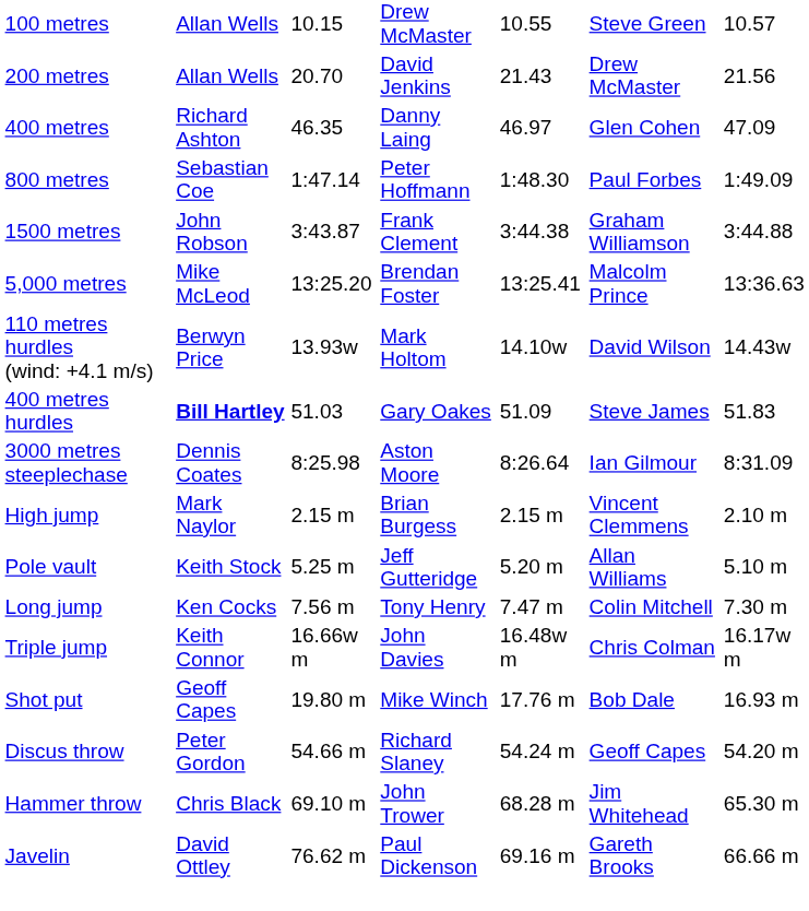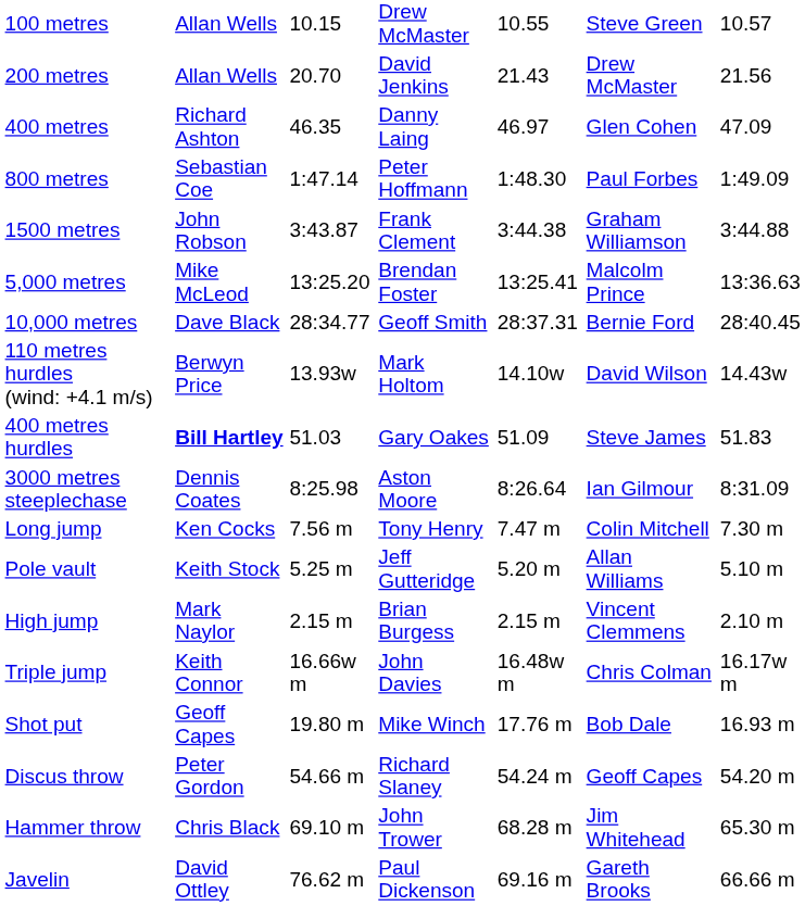 <table>
 <tr>
 <td><a href='#'>100 metres</a></td>
 <td> <a href='#'>Allan Wells</a></td>
 <td>10.15</td>
 <td> <a href='#'>Drew McMaster</a></td>
 <td>10.55</td>
 <td><a href='#'>Steve Green</a></td>
 <td>10.57</td>
 </tr>
 <tr>
 <td><a href='#'>200 metres</a></td>
 <td> <a href='#'>Allan Wells</a></td>
 <td>20.70</td>
 <td> <a href='#'>David Jenkins</a></td>
 <td>21.43</td>
 <td> <a href='#'>Drew McMaster</a></td>
 <td>21.56</td>
 </tr>
 <tr>
 <td><a href='#'>400 metres</a></td>
 <td><a href='#'>Richard Ashton</a></td>
 <td>46.35</td>
 <td><a href='#'>Danny Laing</a></td>
 <td>46.97</td>
 <td><a href='#'>Glen Cohen</a></td>
 <td>47.09</td>
 </tr>
 <tr>
 <td><a href='#'>800 metres</a></td>
 <td><a href='#'>Sebastian Coe</a></td>
 <td>1:47.14</td>
 <td> <a href='#'>Peter Hoffmann</a></td>
 <td>1:48.30</td>
 <td> <a href='#'>Paul Forbes</a></td>
 <td>1:49.09</td>
 </tr>
 <tr>
 <td><a href='#'>1500 metres</a></td>
 <td> <a href='#'>John Robson</a></td>
 <td>3:43.87</td>
 <td> <a href='#'>Frank Clement</a></td>
 <td>3:44.38</td>
 <td> <a href='#'>Graham Williamson</a></td>
 <td>3:44.88</td>
 </tr>
 <tr>
 <td><a href='#'>5,000 metres</a></td>
 <td><a href='#'>Mike McLeod</a></td>
 <td>13:25.20</td>
 <td><a href='#'>Brendan Foster</a></td>
 <td>13:25.41</td>
 <td><a href='#'>Malcolm Prince</a></td>
 <td>13:36.63</td>
 </tr>
 <tr>
+<td><a href='#'>10,000 metres</a></td>
+<td><a href='#'>Dave Black</a></td>
+<td>28:34.77</td>
+<td><a href='#'>Geoff Smith</a></td>
+<td>28:37.31</td>
+<td><a href='#'>Bernie Ford</a></td>
+<td>28:40.45</td>
+</tr>
+<tr>
 <td><a href='#'>110 metres hurdles</a><br>(wind: +4.1 m/s)</td>
 <td> <a href='#'>Berwyn Price</a></td>
 <td>13.93w</td>
 <td><a href='#'>Mark Holtom</a></td>
 <td>14.10w</td>
 <td> <a href='#'>David Wilson</a></td>
 <td>14.43w</td>
 </tr>
 <tr>
 <td><a href='#'>400 metres hurdles</a></td>
 <td><strong><a href='#'>Bill Hartley</a></strong></td>
 <td>51.03</td>
 <td><a href='#'>Gary Oakes</a></td>
 <td>51.09</td>
 <td><a href='#'>Steve James</a></td>
 <td>51.83</td>
 </tr>
 <tr>
 <td><a href='#'>3000 metres steeplechase</a></td>
 <td><a href='#'>Dennis Coates</a></td>
 <td>8:25.98</td>
 <td><a href='#'>Aston Moore</a></td>
 <td>8:26.64</td>
 <td> <a href='#'>Ian Gilmour</a></td>
 <td>8:31.09</td>
 </tr>
 <tr>
-<td><a href='#'>High jump</a></td>
-<td><a href='#'>Mark Naylor</a></td>
-<td>2.15 m</td>
-<td> <a href='#'>Brian Burgess</a></td>
-<td>2.15 m</td>
-<td><a href='#'>Vincent Clemmens</a></td>
-<td>2.10 m</td>
+<td><a href='#'>Long jump</a></td>
+<td><a href='#'>Ken Cocks</a></td>
+<td>7.56 m</td>
+<td><a href='#'>Tony Henry</a></td>
+<td>7.47 m</td>
+<td><a href='#'>Colin Mitchell</a></td>
+<td>7.30 m</td>
 </tr>
 <tr>
 <td><a href='#'>Pole vault</a></td>
 <td><a href='#'>Keith Stock</a></td>
 <td>5.25 m</td>
 <td><a href='#'>Jeff Gutteridge</a></td>
 <td>5.20 m</td>
 <td><a href='#'>Allan Williams</a></td>
 <td>5.10 m</td>
 </tr>
 <tr>
-<td><a href='#'>Long jump</a></td>
-<td><a href='#'>Ken Cocks</a></td>
-<td>7.56 m</td>
-<td><a href='#'>Tony Henry</a></td>
-<td>7.47 m</td>
-<td><a href='#'>Colin Mitchell</a></td>
-<td>7.30 m</td>
+<td><a href='#'>High jump</a></td>
+<td><a href='#'>Mark Naylor</a></td>
+<td>2.15 m</td>
+<td> <a href='#'>Brian Burgess</a></td>
+<td>2.15 m</td>
+<td><a href='#'>Vincent Clemmens</a></td>
+<td>2.10 m</td>
 </tr>
 <tr>
 <td><a href='#'>Triple jump</a></td>
 <td><a href='#'>Keith Connor</a></td>
 <td>16.66w m</td>
 <td><a href='#'>John Davies</a></td>
 <td>16.48w m</td>
 <td><a href='#'>Chris Colman</a></td>
 <td>16.17w m</td>
 </tr>
 <tr>
 <td><a href='#'>Shot put</a></td>
 <td><a href='#'>Geoff Capes</a></td>
 <td>19.80 m</td>
 <td><a href='#'>Mike Winch</a></td>
 <td>17.76 m</td>
 <td><a href='#'>Bob Dale</a></td>
 <td>16.93 m</td>
 </tr>
 <tr>
 <td><a href='#'>Discus throw</a></td>
 <td><a href='#'>Peter Gordon</a></td>
 <td>54.66 m</td>
 <td><a href='#'>Richard Slaney</a></td>
 <td>54.24 m</td>
 <td><a href='#'>Geoff Capes</a></td>
 <td>54.20 m</td>
 </tr>
 <tr>
 <td><a href='#'>Hammer throw</a></td>
 <td> <a href='#'>Chris Black</a></td>
 <td>69.10 m</td>
 <td><a href='#'>John Trower</a></td>
 <td>68.28 m</td>
 <td><a href='#'>Jim Whitehead</a></td>
 <td>65.30 m</td>
 </tr>
 <tr>
 <td><a href='#'>Javelin</a></td>
 <td><a href='#'>David Ottley</a></td>
 <td>76.62 m</td>
 <td><a href='#'>Paul Dickenson</a></td>
 <td>69.16 m</td>
 <td><a href='#'>Gareth Brooks</a></td>
 <td>66.66 m</td>
 </tr>
 </table>
